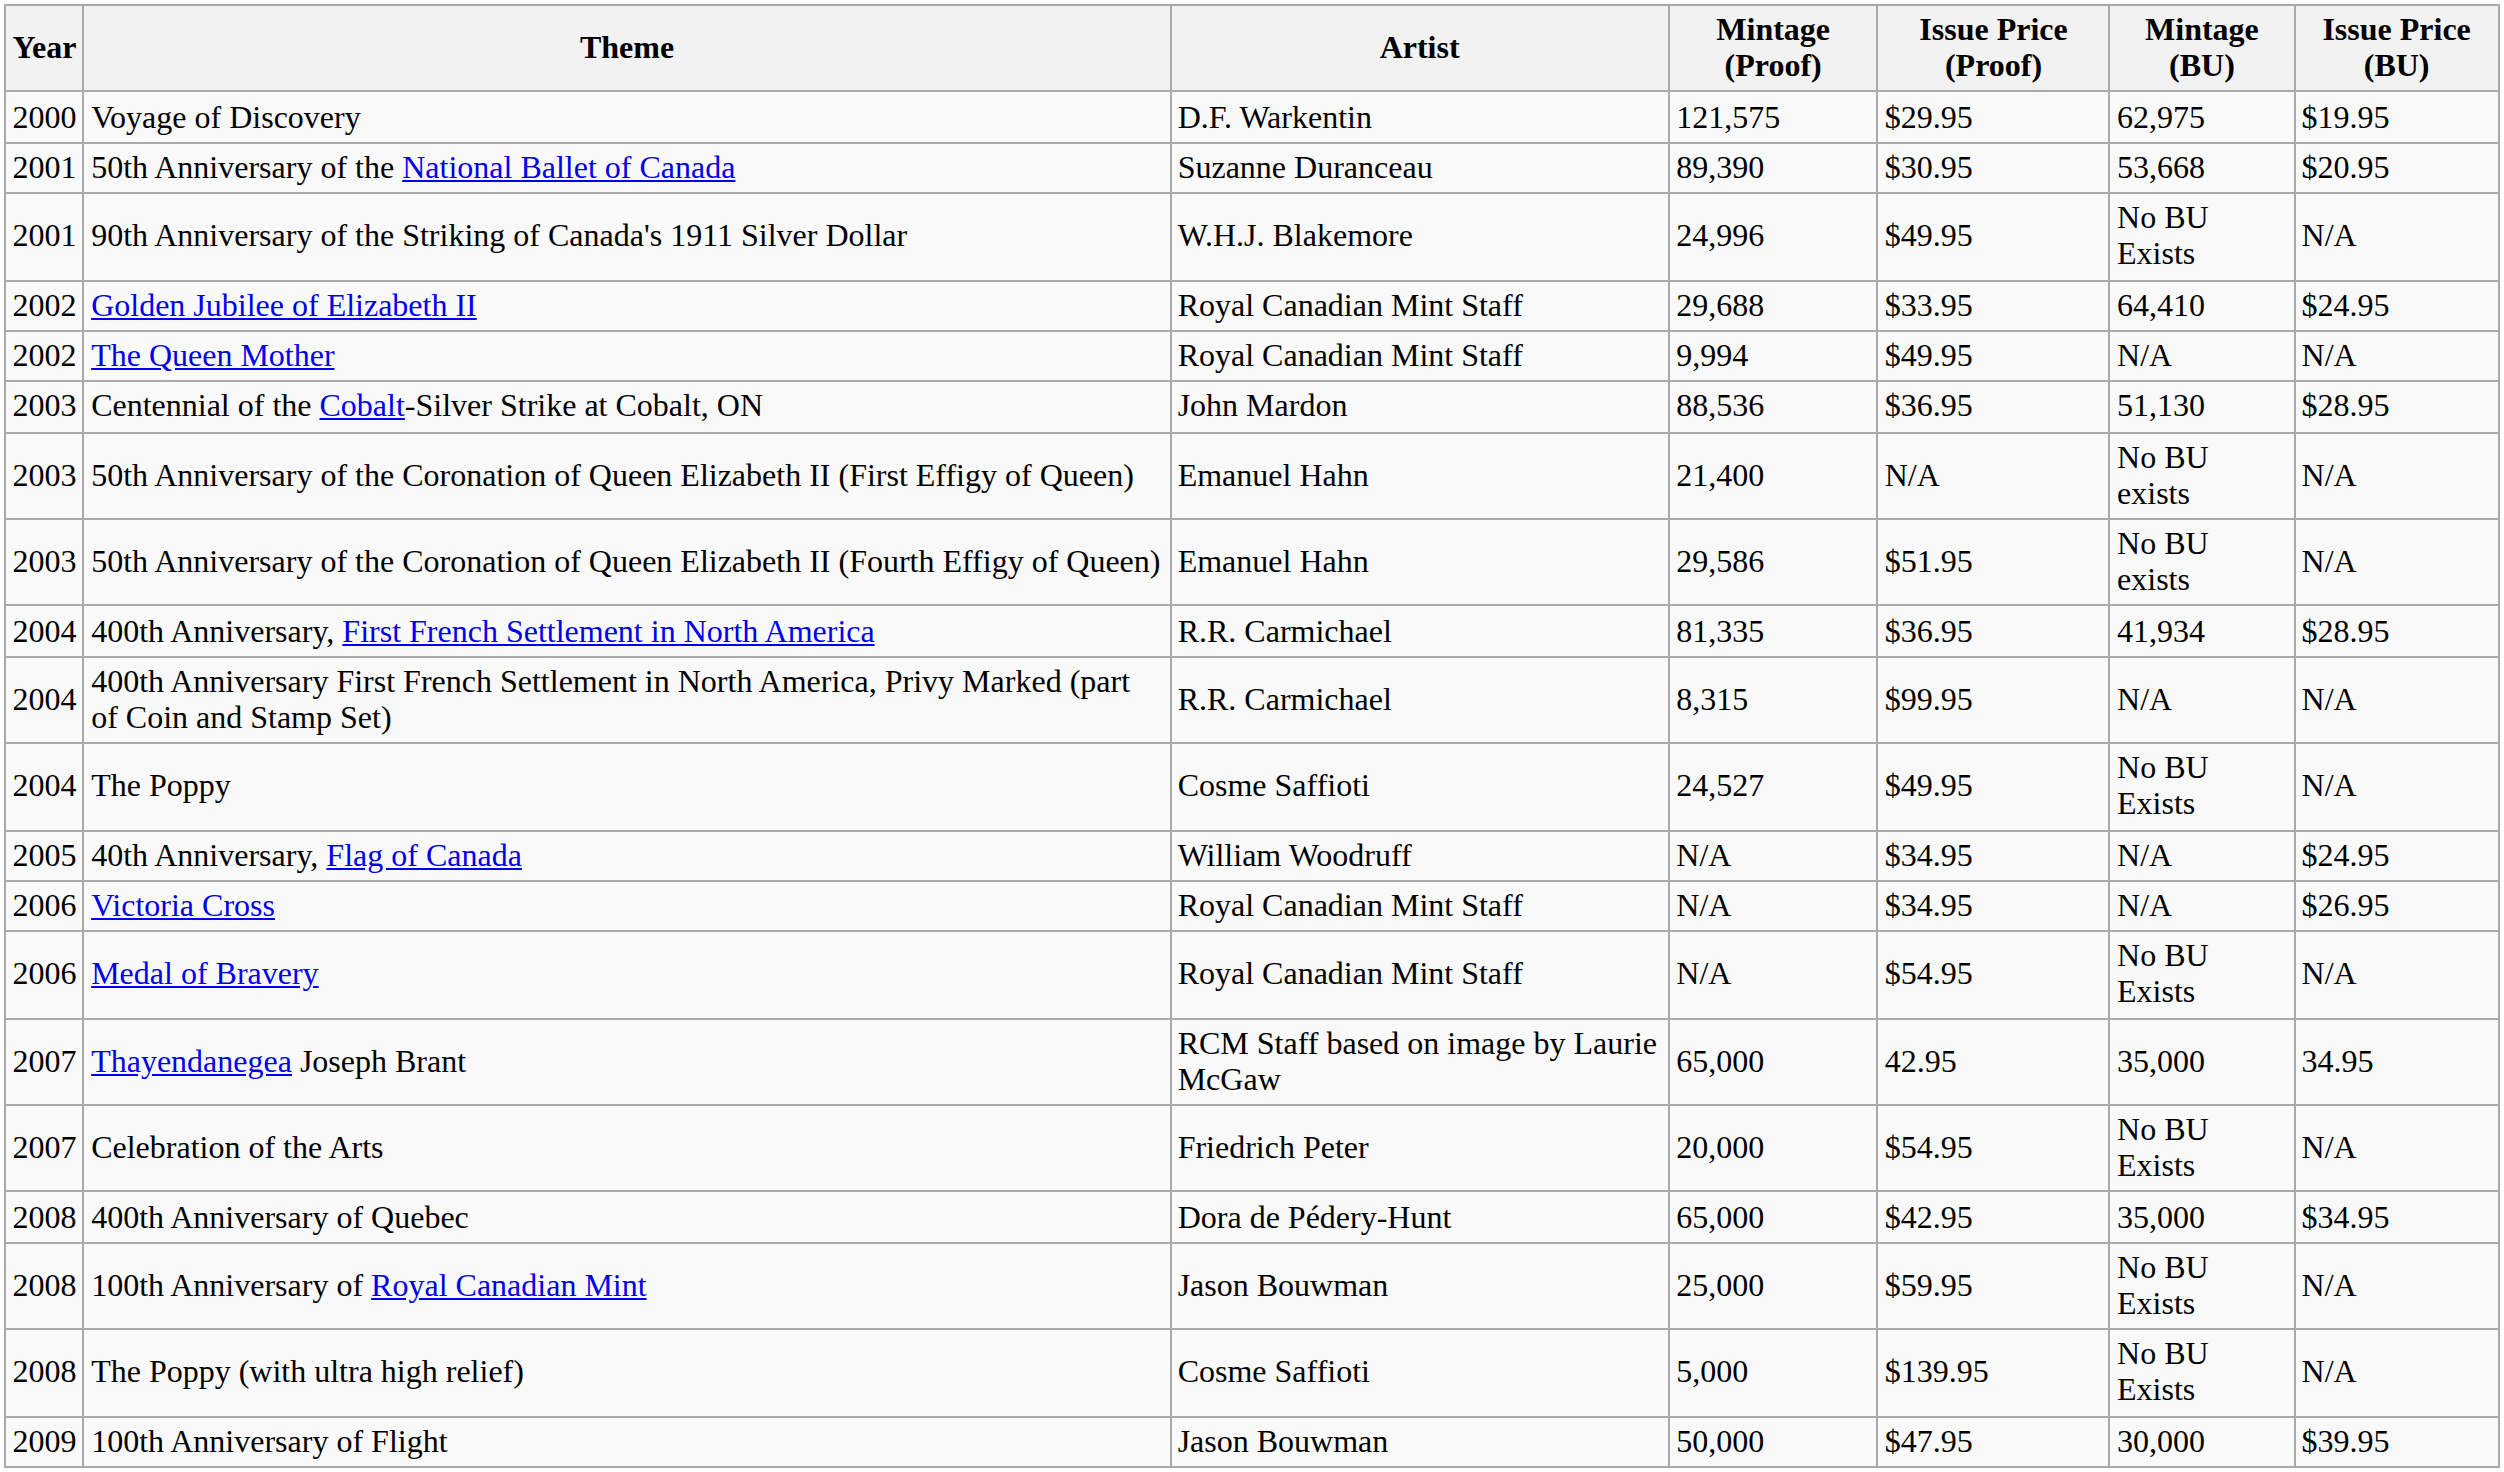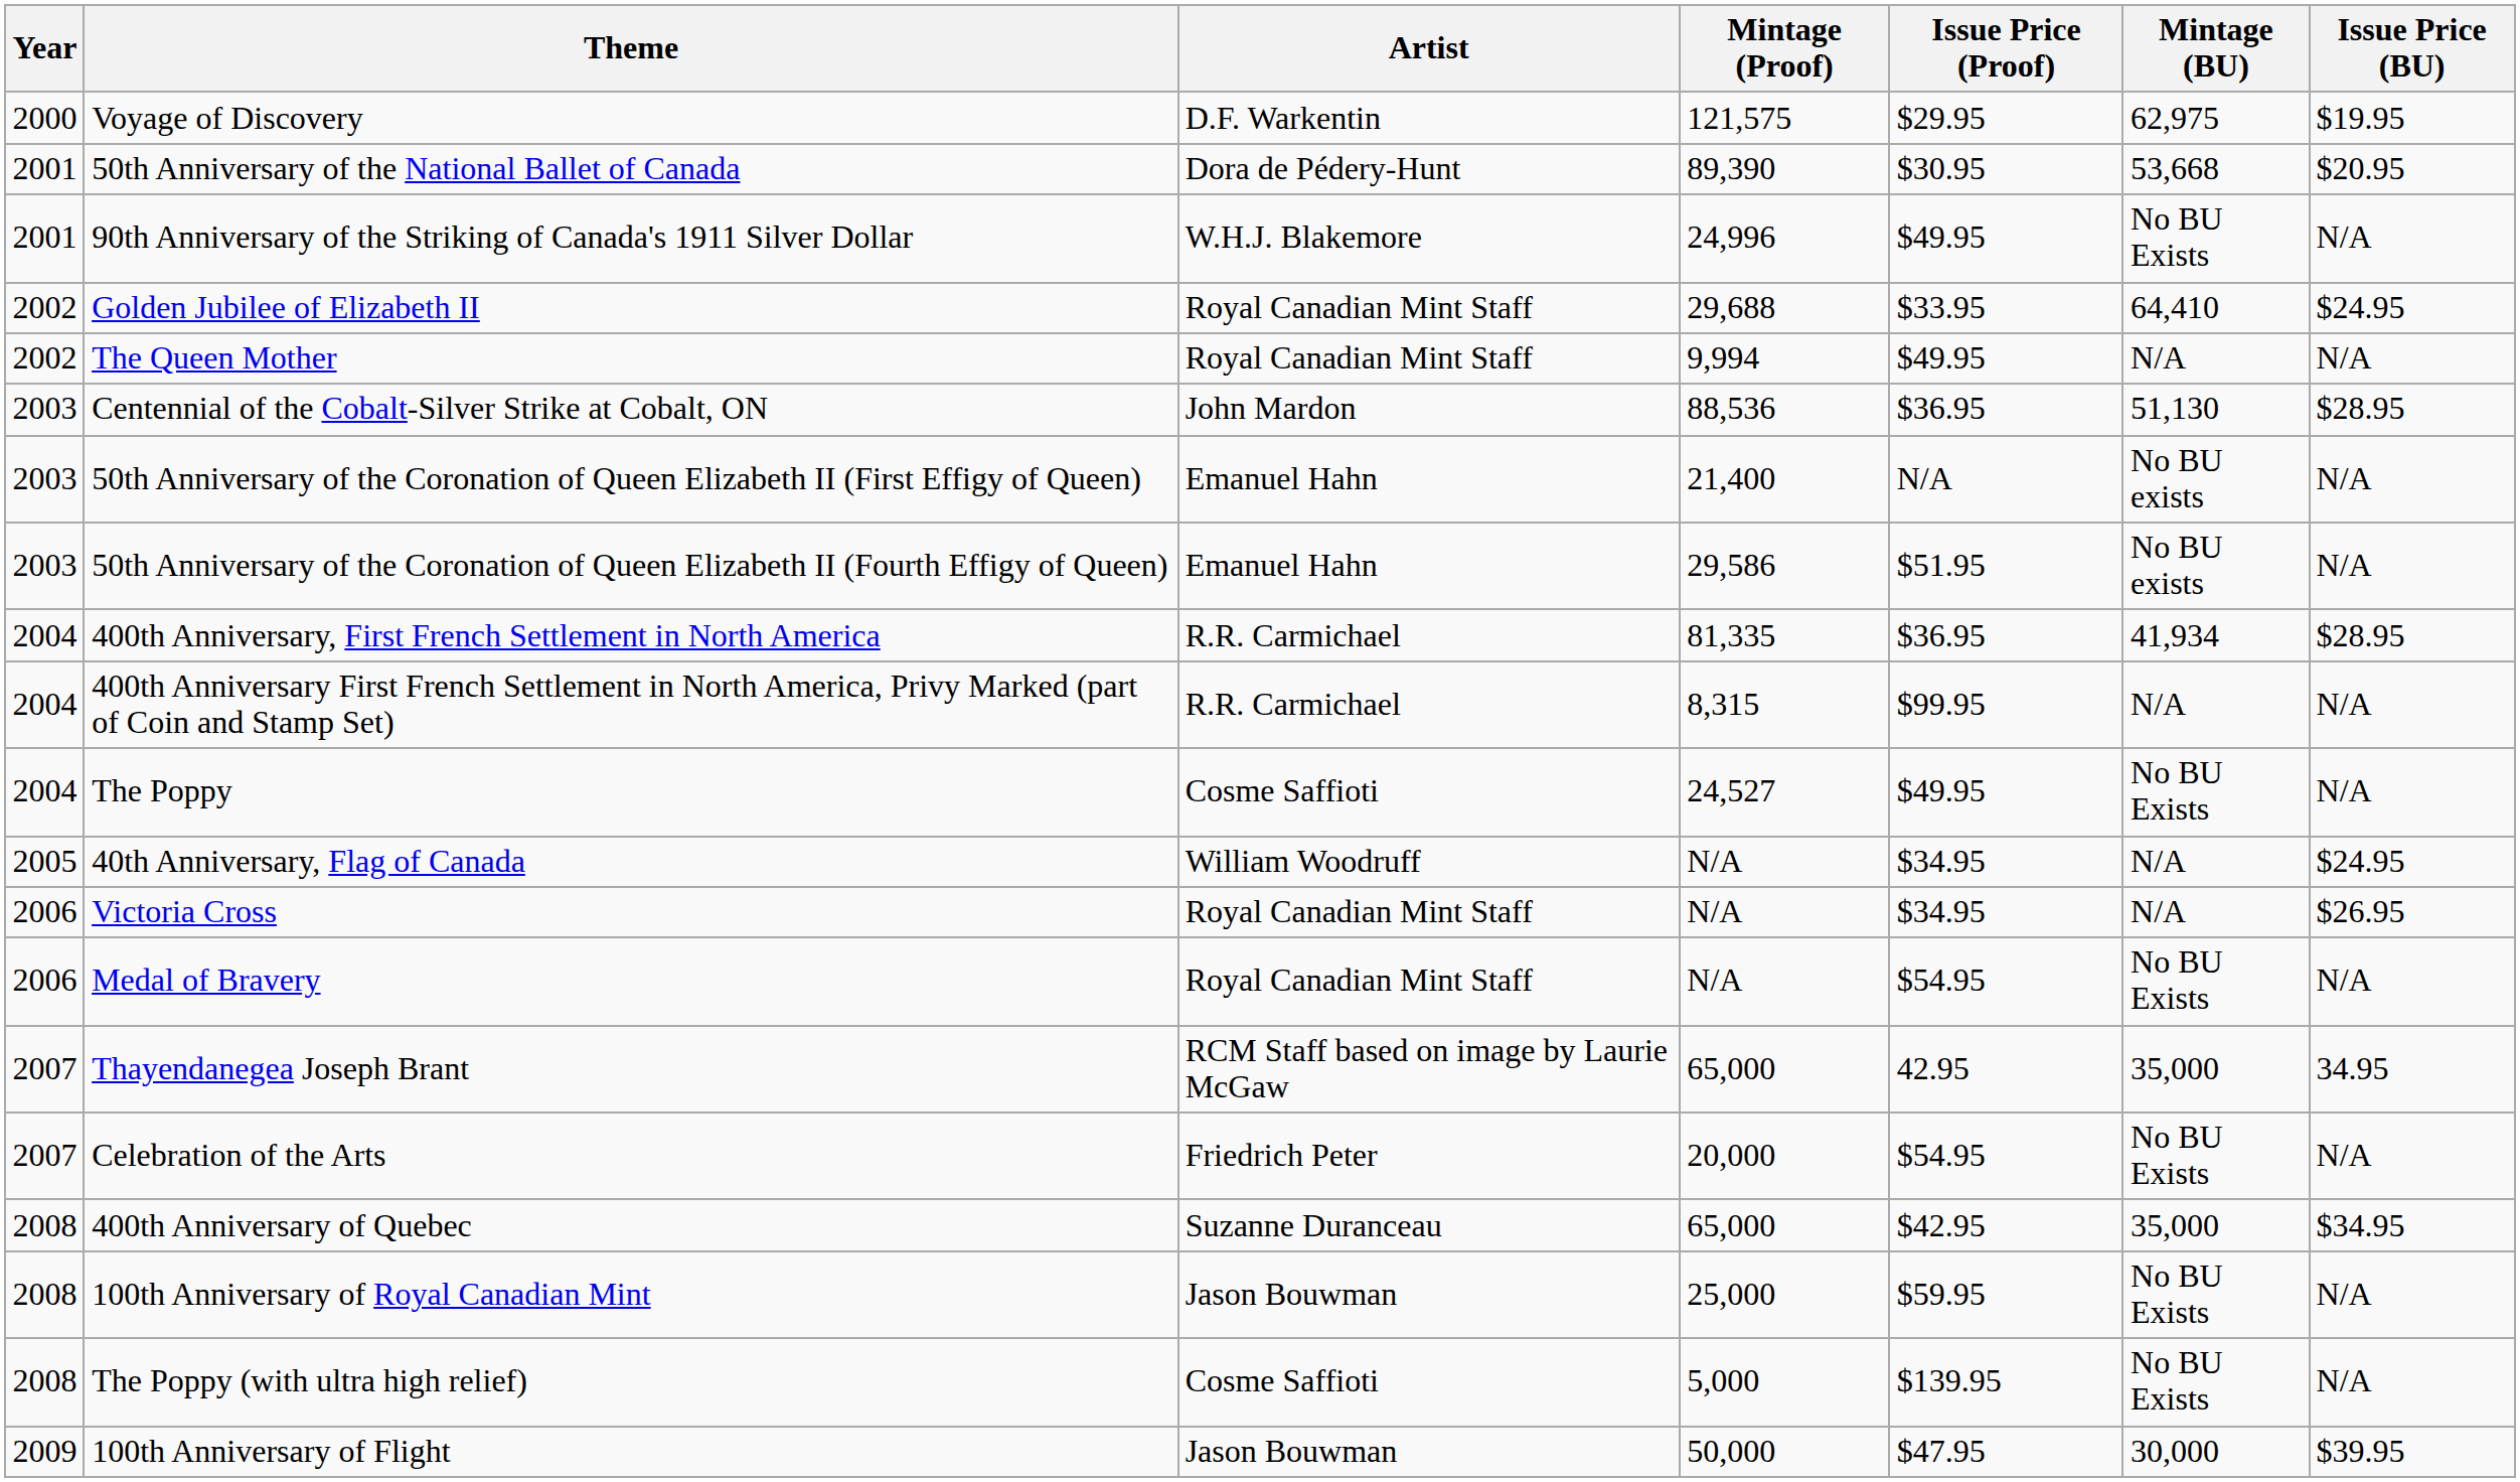 <table class="wikitable">
 <tr>
 <th>Year</th>
 <th>Theme</th>
 <th>Artist</th>
 <th>Mintage (Proof)</th>
 <th>Issue Price (Proof)</th>
 <th>Mintage (BU)</th>
 <th>Issue Price (BU)</th>
 </tr>
 <tr>
 <td>2000</td>
 <td>Voyage of Discovery</td>
 <td>D.F. Warkentin</td>
 <td>121,575</td>
 <td>$29.95</td>
 <td>62,975</td>
 <td>$19.95</td>
 </tr>
 <tr>
 <td>2001</td>
 <td>50th Anniversary of the <a href='#'>National Ballet of Canada</a></td>
-<td>Suzanne Duranceau</td>
+<td>Dora de Pédery-Hunt</td>
 <td>89,390</td>
 <td>$30.95</td>
 <td>53,668</td>
 <td>$20.95</td>
 </tr>
 <tr>
 <td>2001</td>
 <td>90th Anniversary of the Striking of Canada's 1911 Silver Dollar</td>
 <td>W.H.J. Blakemore</td>
 <td>24,996</td>
 <td>$49.95</td>
 <td>No BU Exists</td>
 <td>N/A</td>
 </tr>
 <tr>
 <td>2002</td>
 <td><a href='#'>Golden Jubilee of Elizabeth II</a></td>
 <td>Royal Canadian Mint Staff</td>
 <td>29,688</td>
 <td>$33.95</td>
 <td>64,410</td>
 <td>$24.95</td>
 </tr>
 <tr>
 <td>2002</td>
 <td><a href='#'>The Queen Mother</a></td>
 <td>Royal Canadian Mint Staff</td>
 <td>9,994</td>
 <td>$49.95</td>
 <td>N/A</td>
 <td>N/A</td>
 </tr>
 <tr>
 <td>2003</td>
 <td>Centennial of the <a href='#'>Cobalt</a>-Silver Strike at Cobalt, ON</td>
 <td>John Mardon</td>
 <td>88,536</td>
 <td>$36.95</td>
 <td>51,130</td>
 <td>$28.95</td>
 </tr>
 <tr>
 <td>2003</td>
 <td>50th Anniversary of the Coronation of Queen Elizabeth II (First Effigy of Queen)</td>
 <td>Emanuel Hahn</td>
 <td>21,400</td>
 <td>N/A</td>
 <td>No BU exists</td>
 <td>N/A</td>
 </tr>
 <tr>
 <td>2003</td>
 <td>50th Anniversary of the Coronation of Queen Elizabeth II (Fourth Effigy of Queen)</td>
 <td>Emanuel Hahn</td>
 <td>29,586</td>
 <td>$51.95</td>
 <td>No BU exists</td>
 <td>N/A</td>
 </tr>
 <tr>
 <td>2004</td>
 <td>400th Anniversary, <a href='#'>First French Settlement in North America</a></td>
 <td>R.R. Carmichael</td>
 <td>81,335</td>
 <td>$36.95</td>
 <td>41,934</td>
 <td>$28.95</td>
 </tr>
 <tr>
 <td>2004</td>
 <td>400th Anniversary First French Settlement in North America, Privy Marked (part of Coin and Stamp Set)</td>
 <td>R.R. Carmichael</td>
 <td>8,315</td>
 <td>$99.95</td>
 <td>N/A</td>
 <td>N/A</td>
 </tr>
 <tr>
 <td>2004</td>
 <td>The Poppy</td>
 <td>Cosme Saffioti</td>
 <td>24,527</td>
 <td>$49.95</td>
 <td>No BU Exists</td>
 <td>N/A</td>
 </tr>
 <tr>
 <td>2005</td>
 <td>40th Anniversary, <a href='#'>Flag of Canada</a></td>
 <td>William Woodruff</td>
 <td>N/A</td>
 <td>$34.95</td>
 <td>N/A</td>
 <td>$24.95</td>
 </tr>
 <tr>
 <td>2006</td>
 <td><a href='#'>Victoria Cross</a></td>
 <td>Royal Canadian Mint Staff</td>
 <td>N/A</td>
 <td>$34.95</td>
 <td>N/A</td>
 <td>$26.95</td>
 </tr>
 <tr>
 <td>2006</td>
 <td><a href='#'>Medal of Bravery</a></td>
 <td>Royal Canadian Mint Staff</td>
 <td>N/A</td>
 <td>$54.95</td>
 <td>No BU Exists</td>
 <td>N/A</td>
 </tr>
 <tr>
 <td>2007</td>
 <td><a href='#'>Thayendanegea</a> Joseph Brant</td>
 <td>RCM Staff based on image by Laurie McGaw</td>
 <td>65,000</td>
 <td>42.95</td>
 <td>35,000</td>
 <td>34.95</td>
 </tr>
 <tr>
 <td>2007</td>
 <td>Celebration of the Arts</td>
 <td>Friedrich Peter</td>
 <td>20,000</td>
 <td>$54.95</td>
 <td>No BU Exists</td>
 <td>N/A</td>
 </tr>
 <tr>
 <td>2008</td>
 <td>400th Anniversary of Quebec</td>
-<td>Dora de Pédery-Hunt</td>
+<td>Suzanne Duranceau</td>
 <td>65,000</td>
 <td>$42.95</td>
 <td>35,000</td>
 <td>$34.95</td>
 </tr>
 <tr>
 <td>2008</td>
 <td>100th Anniversary of <a href='#'>Royal Canadian Mint</a></td>
 <td>Jason Bouwman</td>
 <td>25,000</td>
 <td>$59.95</td>
 <td>No BU Exists</td>
 <td>N/A</td>
 </tr>
 <tr>
 <td>2008</td>
 <td>The Poppy (with ultra high relief)</td>
 <td>Cosme Saffioti</td>
 <td>5,000</td>
 <td>$139.95</td>
 <td>No BU Exists</td>
 <td>N/A</td>
 </tr>
 <tr>
 <td>2009</td>
 <td>100th Anniversary of Flight</td>
 <td>Jason Bouwman</td>
 <td>50,000</td>
 <td>$47.95</td>
 <td>30,000</td>
 <td>$39.95</td>
 </tr>
 <tr>
 </tr>
 </table>
